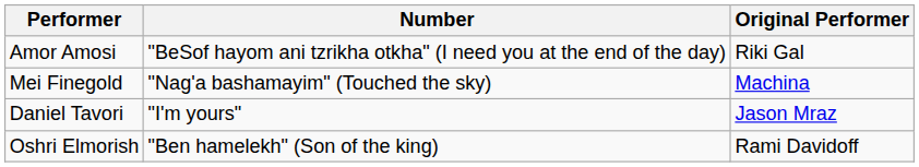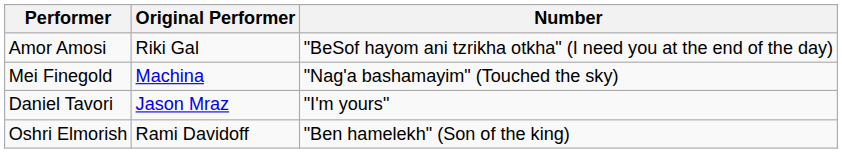 <table class="wikitable">
 <tr>
 <th>Performer</th>
+<th>Original Performer</th>
 <th>Number</th>
-<th>Original Performer</th>
 </tr>
 <tr>
 <td>Amor Amosi</td>
+<td>Riki Gal</td>
 <td>"BeSof hayom ani tzrikha otkha" (I need you at the end of the day)</td>
-<td>Riki Gal</td>
 </tr>
 <tr>
 <td>Mei Finegold</td>
+<td><a href='#'>Machina</a></td>
 <td>"Nag'a bashamayim" (Touched the sky)</td>
-<td><a href='#'>Machina</a></td>
 </tr>
 <tr>
 <td>Daniel Tavori</td>
+<td><a href='#'>Jason Mraz</a></td>
 <td>"I'm yours"</td>
-<td><a href='#'>Jason Mraz</a></td>
 </tr>
 <tr>
 <td>Oshri Elmorish</td>
+<td>Rami Davidoff</td>
 <td>"Ben hamelekh" (Son of the king)</td>
-<td>Rami Davidoff</td>
 </tr>
 </table>
